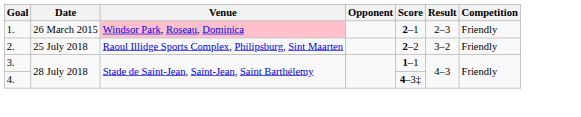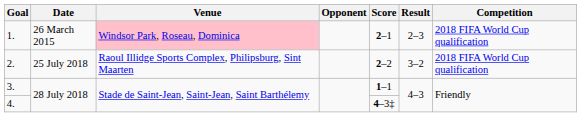 <table class="wikitable plainrowheaders sortable">
 <tr>
 <th>Goal</th>
 <th>Date</th>
 <th>Venue</th>
 <th>Opponent</th>
 <th>Score</th>
 <th>Result</th>
 <th>Competition</th>
 </tr>
 <tr>
 <td>1.</td>
 <td>26 March 2015</td>
 <td style="background: pink;"><a href='#'>Windsor Park</a>, <a href='#'>Roseau</a>, <a href='#'>Dominica</a></td>
 <td></td>
 <td align=center><strong>2</strong>–1</td>
 <td align=center>2–3</td>
-<td>Friendly</td>
+<td><a href='#'>2018 FIFA World Cup qualification</a></td>
 </tr>
 <tr>
 <td>2.</td>
 <td>25 July 2018</td>
 <td><a href='#'>Raoul Illidge Sports Complex</a>, <a href='#'>Philipsburg</a>, <a href='#'>Sint Maarten</a></td>
 <td></td>
 <td align=center><strong>2</strong>–2</td>
 <td align=center>3–2</td>
-<td>Friendly</td>
+<td><a href='#'>2018 FIFA World Cup qualification</a></td>
 </tr>
 <tr>
 <td>3.</td>
 <td rowspan=2>28 July 2018</td>
 <td rowspan=2><a href='#'>Stade de Saint-Jean</a>, <a href='#'>Saint-Jean</a>, <a href='#'>Saint Barthélemy</a></td>
 <td rowspan=2></td>
 <td align=center><strong>1</strong>–1</td>
 <td rowspan=2 style="text-align:center;">4–3</td>
 <td rowspan=2>Friendly</td>
 </tr>
 <tr>
 <td>4.</td>
 <td align=center><strong>4</strong>–3‡</td>
 </tr>
 </table>
